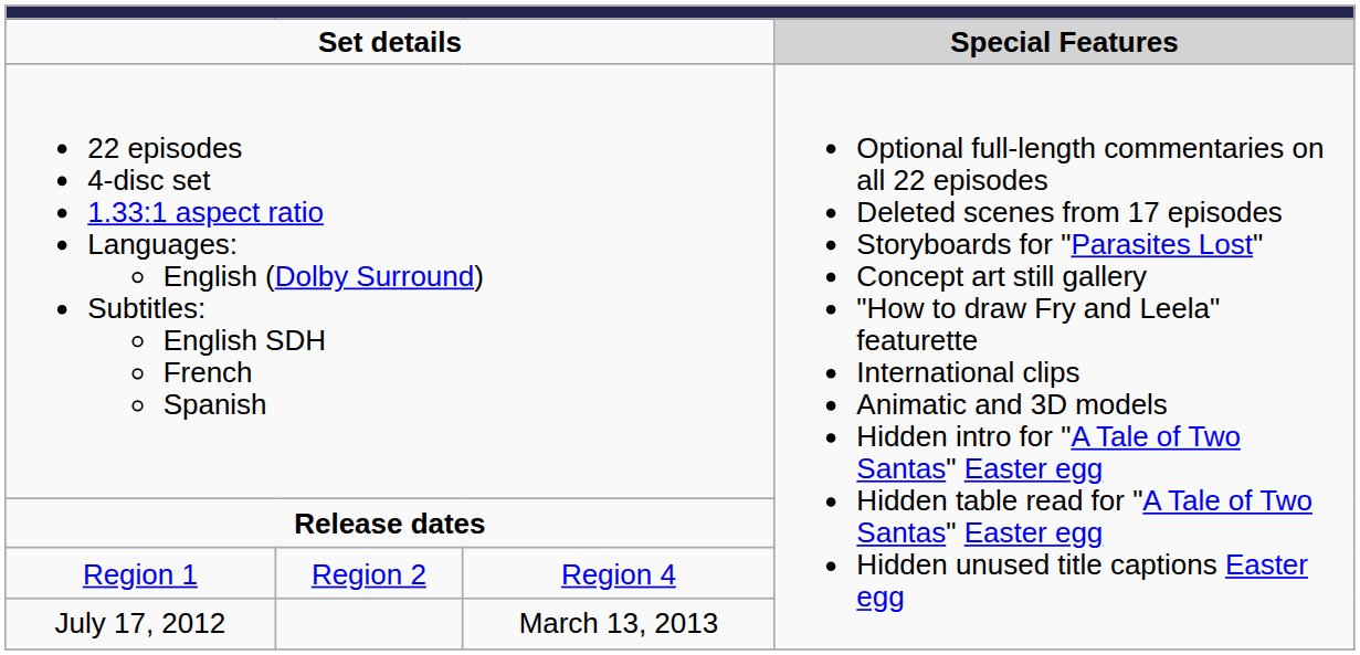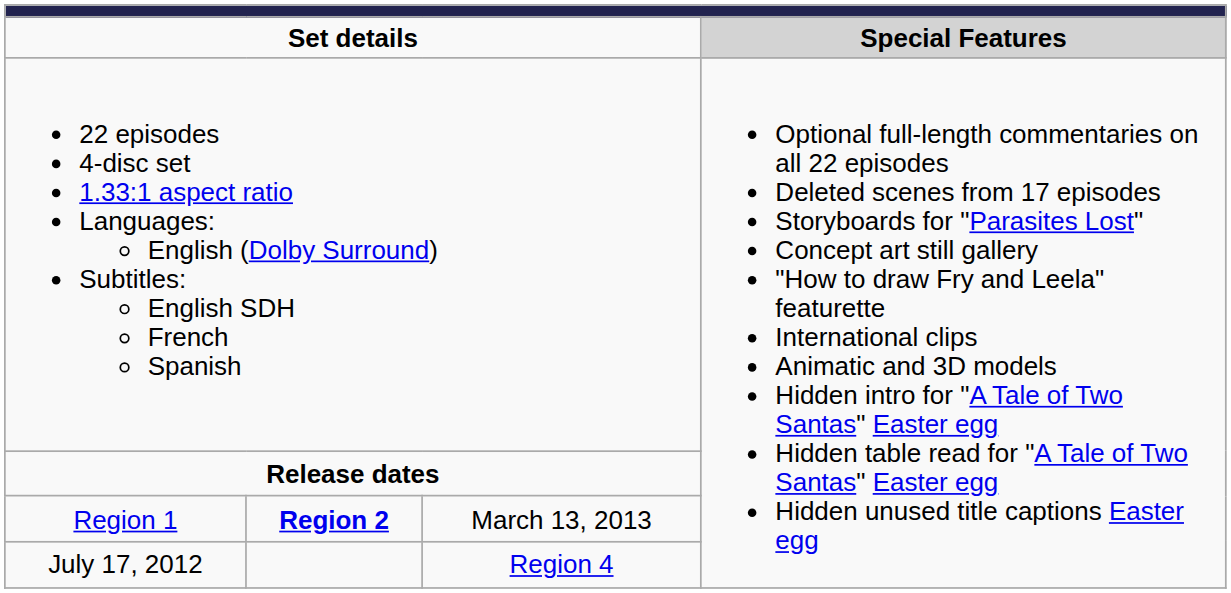 <table class="wikitable" style="font-size:95%;">
 <tr>
 <td colspan="5" style="background-color: #22234f;"><strong><em></em></strong></td>
 </tr>
 <tr valign="top">
 <td align="center" width="400" colspan="3"><strong>Set details</strong></td>
 <td width="300" align="center" style="background: lightgrey;"><strong>Special Features</strong></td>
 </tr>
 <tr valign="top">
 <td colspan="3" align="left" width="400"><br><ul><li>22 episodes</li><li>4-disc set</li><li><a href='#'>1.33:1 aspect ratio</a></li><li>Languages:<ul><li>English (<a href='#'>Dolby Surround</a>)</li></ul></li><li>Subtitles:<ul><li>English SDH</li><li>French</li><li>Spanish</li></ul></li></ul></td>
 <td rowspan="4" align="left" width="300"><br><ul><li>Optional full-length commentaries on all 22 episodes</li><li>Deleted scenes from 17 episodes</li><li>Storyboards for "<a href='#'>Parasites Lost</a>"</li><li>Concept art still gallery</li><li>"How to draw Fry and Leela" featurette</li><li>International clips</li><li>Animatic and 3D models</li><li>Hidden intro for "<a href='#'>A Tale of Two Santas</a>" <a href='#'>Easter egg</a></li><li>Hidden table read for "<a href='#'>A Tale of Two Santas</a>" <a href='#'>Easter egg</a></li><li>Hidden unused title captions <a href='#'>Easter egg</a></li></ul></td>
 </tr>
 <tr>
 <td colspan="3" align="center"><strong>Release dates</strong></td>
 </tr>
 <tr>
 <td align="center"><a href='#'>Region 1</a></td>
-<td align="center"><a href='#'>Region 2</a></td>
-<td align="center"><a href='#'>Region 4</a></td>
+<td align="center"><strong><a href='#'>Region 2</a></strong></td>
+<td align="center">March 13, 2013</td>
 </tr>
 <tr>
 <td align="center">July 17, 2012</td>
 <td></td>
-<td align="center">March 13, 2013</td>
+<td align="center"><a href='#'>Region 4</a></td>
 </tr>
 </table>
